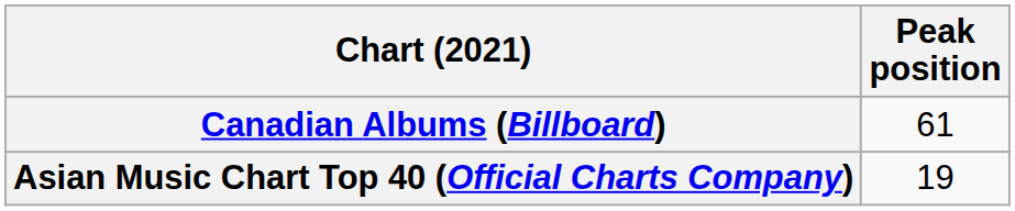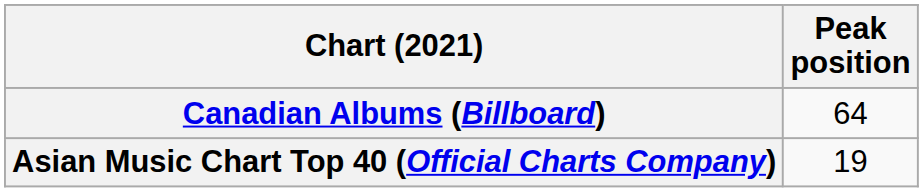 <table class="wikitable sortable plainrowheaders" style="text-align:center">
 <tr>
 <th scope="col">Chart (2021)</th>
 <th scope="col">Peak<br>position</th>
 </tr>
 <tr>
 <th><a href='#'>Canadian Albums</a> (<em><a href='#'>Billboard</a></em>)</th>
-<td>61</td>
+<td>64</td>
 </tr>
 <tr>
 <th>Asian Music Chart Top 40 (<em><a href='#'>Official Charts Company</a></em>)</th>
 <td>19</td>
 </tr>
 </table>
